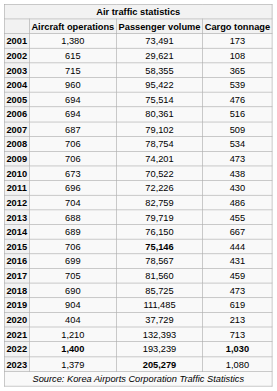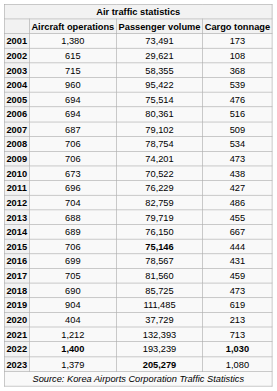 <table class="wikitable sortable"; style="text-align: center; font-size: 95%">
 <tr>
 <th colspan="4">Air traffic statistics</th>
 </tr>
 <tr>
 <th></th>
 <th>Aircraft operations</th>
 <th>Passenger volume</th>
 <th>Cargo tonnage</th>
 </tr>
 <tr>
 <th>2001</th>
 <td>1,380</td>
 <td>73,491</td>
 <td>173</td>
 </tr>
 <tr>
 <th>2002</th>
 <td>615</td>
 <td>29,621</td>
 <td>108</td>
 </tr>
 <tr>
 <th>2003</th>
 <td>715</td>
 <td>58,355</td>
-<td>365</td>
+<td>368</td>
 </tr>
 <tr>
 <th>2004</th>
 <td>960</td>
 <td>95,422</td>
 <td>539</td>
 </tr>
 <tr>
 <th>2005</th>
 <td>694</td>
 <td>75,514</td>
 <td>476</td>
 </tr>
 <tr>
 <th>2006</th>
 <td>694</td>
 <td>80,361</td>
 <td>516</td>
 </tr>
 <tr>
 <th>2007</th>
 <td>687</td>
 <td>79,102</td>
 <td>509</td>
 </tr>
 <tr>
 <th>2008</th>
 <td>706</td>
 <td>78,754</td>
 <td>534</td>
 </tr>
 <tr>
 <th>2009</th>
 <td>706</td>
 <td>74,201</td>
 <td>473</td>
 </tr>
 <tr>
 <th>2010</th>
 <td>673</td>
 <td>70,522</td>
 <td>438</td>
 </tr>
 <tr>
 <th>2011</th>
 <td>696</td>
-<td>72,226</td>
-<td>430</td>
+<td>76,229</td>
+<td>427</td>
 </tr>
 <tr>
 <th>2012</th>
 <td>704</td>
 <td>82,759</td>
 <td>486</td>
 </tr>
 <tr>
 <th>2013</th>
 <td>688</td>
 <td>79,719</td>
 <td>455</td>
 </tr>
 <tr>
 <th>2014</th>
 <td>689</td>
 <td>76,150</td>
 <td>667</td>
 </tr>
 <tr>
 <th>2015</th>
 <td>706</td>
 <td><strong>75,146</strong></td>
 <td>444</td>
 </tr>
 <tr>
 <th>2016</th>
 <td>699</td>
 <td>78,567</td>
 <td>431</td>
 </tr>
 <tr>
 <th>2017</th>
 <td>705</td>
 <td>81,560</td>
 <td>459</td>
 </tr>
 <tr>
 <th>2018</th>
 <td>690</td>
 <td>85,725</td>
 <td>473</td>
 </tr>
 <tr>
 <th>2019</th>
 <td>904</td>
 <td>111,485</td>
 <td>619</td>
 </tr>
 <tr>
 <th>2020</th>
 <td>404</td>
 <td>37,729</td>
 <td>213</td>
 </tr>
 <tr>
 <th>2021</th>
-<td>1,210</td>
+<td>1,212</td>
 <td>132,393</td>
 <td>713</td>
 </tr>
 <tr>
 <th>2022</th>
 <td><strong>1,400</strong></td>
 <td>193,239</td>
 <td><strong>1,030</strong></td>
 </tr>
 <tr>
 <th>2023</th>
 <td>1,379</td>
 <td><strong>205,279</strong></td>
 <td>1,080</td>
 </tr>
 <tr>
 <td colspan="4"><em>Source: Korea Airports Corporation Traffic Statistics</em></td>
 </tr>
 </table>
